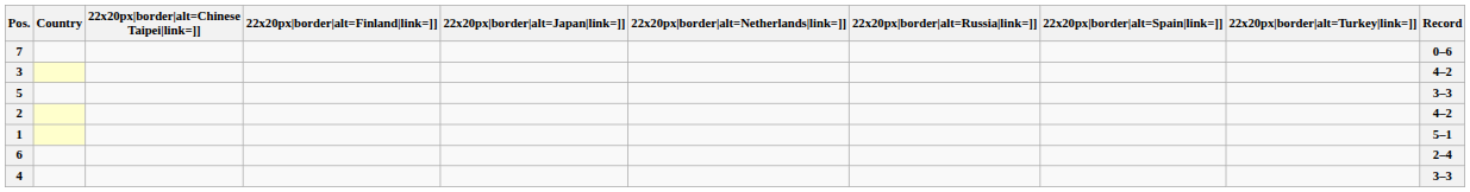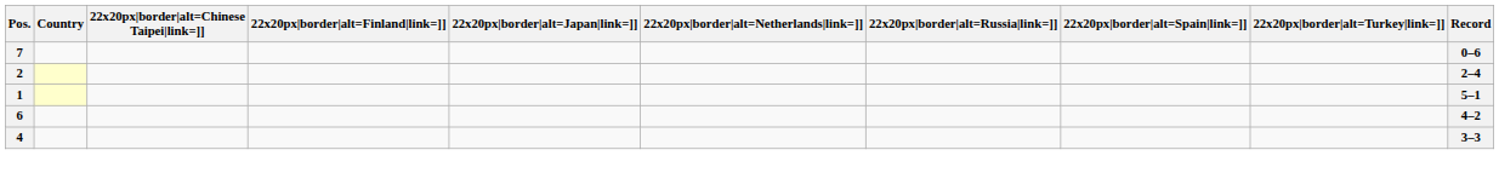 <table class="wikitable sortable nowrap" style="text-align:center; font-size:0.9em;">
 <tr>
 <th>Pos.</th>
 <th>Country</th>
 <th [[Image:>22x20px|border|alt=Chinese Taipei|link=]]</th>
 <th [[Image:>22x20px|border|alt=Finland|link=]]</th>
 <th [[Image:>22x20px|border|alt=Japan|link=]]</th>
 <th [[Image:>22x20px|border|alt=Netherlands|link=]]</th>
 <th [[Image:>22x20px|border|alt=Russia|link=]]</th>
 <th [[Image:>22x20px|border|alt=Spain|link=]]</th>
 <th [[Image:>22x20px|border|alt=Turkey|link=]]</th>
 <th>Record</th>
 </tr>
 <tr>
 <th>7</th>
 <td style="text-align:left;"></td>
 <td> </td>
 <td> </td>
 <td> </td>
 <td> </td>
 <td> </td>
 <td> </td>
 <td> </td>
 <th>0–6</th>
 </tr>
 <tr>
-<th>3</th>
-<td style="text-align:left; background:#ffffcc;"></td>
-<td> </td>
-<td> </td>
-<td> </td>
-<td> </td>
-<td> </td>
-<td> </td>
-<td> </td>
-<th>4–2</th>
-</tr>
-<tr>
-<th>5</th>
-<td style="text-align:left;"></td>
-<td> </td>
-<td> </td>
-<td> </td>
-<td> </td>
-<td> </td>
-<td> </td>
-<td> </td>
-<th>3–3</th>
-</tr>
-<tr>
 <th>2</th>
 <td style="text-align:left; background:#ffffcc;"></td>
 <td> </td>
 <td> </td>
 <td> </td>
 <td> </td>
 <td> </td>
 <td> </td>
 <td> </td>
-<th>4–2</th>
+<th>2–4</th>
 </tr>
 <tr>
 <th>1</th>
 <td style="text-align:left; background:#ffffcc;"></td>
 <td> </td>
 <td> </td>
 <td> </td>
 <td> </td>
 <td> </td>
 <td> </td>
 <td> </td>
 <th>5–1</th>
 </tr>
 <tr>
 <th>6</th>
 <td style="text-align:left;"></td>
 <td> </td>
 <td> </td>
 <td> </td>
 <td> </td>
 <td> </td>
 <td> </td>
 <td> </td>
-<th>2–4</th>
+<th>4–2</th>
 </tr>
 <tr>
 <th>4</th>
 <td style="text-align:left;"></td>
 <td> </td>
 <td> </td>
 <td> </td>
 <td> </td>
 <td> </td>
 <td> </td>
 <td> </td>
 <th>3–3</th>
 </tr>
 </table>
